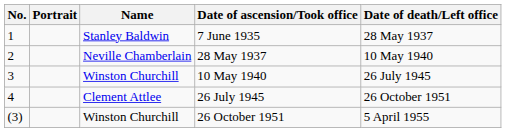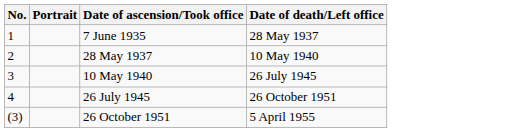 <table class="wikitable">
 <tr>
 <th>No.</th>
 <th>Portrait</th>
-<th>Name</th>
 <th>Date of ascension/Took office</th>
 <th>Date of death/Left office</th>
 </tr>
 <tr>
 <td>1</td>
 <td></td>
-<td><a href='#'>Stanley Baldwin</a></td>
 <td>7 June 1935</td>
 <td>28 May 1937</td>
 </tr>
 <tr>
 <td>2</td>
 <td></td>
-<td><a href='#'>Neville Chamberlain</a></td>
 <td>28 May 1937</td>
 <td>10 May 1940</td>
 </tr>
 <tr>
 <td>3</td>
 <td></td>
-<td><a href='#'>Winston Churchill</a></td>
 <td>10 May 1940</td>
 <td>26 July 1945</td>
 </tr>
 <tr>
 <td>4</td>
 <td></td>
-<td><a href='#'>Clement Attlee</a></td>
 <td>26 July 1945</td>
 <td>26 October 1951</td>
 </tr>
 <tr>
 <td>(3)</td>
 <td></td>
-<td>Winston Churchill</td>
 <td>26 October 1951</td>
 <td>5 April 1955</td>
 </tr>
 </table>
